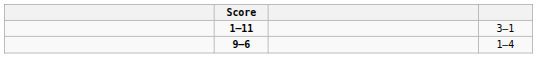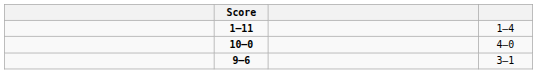 <table class="wikitable" style="text-align: center; ">
 <tr>
 <th align="right" width="270"></th>
 <th width="65">Score</th>
 <th align="left" width="270"></th>
 <th width="65"></th>
 </tr>
 <tr>
 <td align="left"></td>
 <td><strong>1–11</strong></td>
 <td align="left"><strong></strong></td>
-<td>3–1 <strong></strong></td>
+<td>1–4 <strong></strong></td>
+</tr>
+<tr>
+<td align="left"><strong></strong></td>
+<td><strong>10–0</strong></td>
+<td align="left"></td>
+<td>4–0 <strong></strong></td>
 </tr>
 <tr>
 <td align="left"><strong></strong></td>
 <td><strong>9–6</strong></td>
 <td align="left"></td>
-<td>1–4 <strong></strong></td>
+<td>3–1 <strong></strong></td>
 </tr>
 </table>
